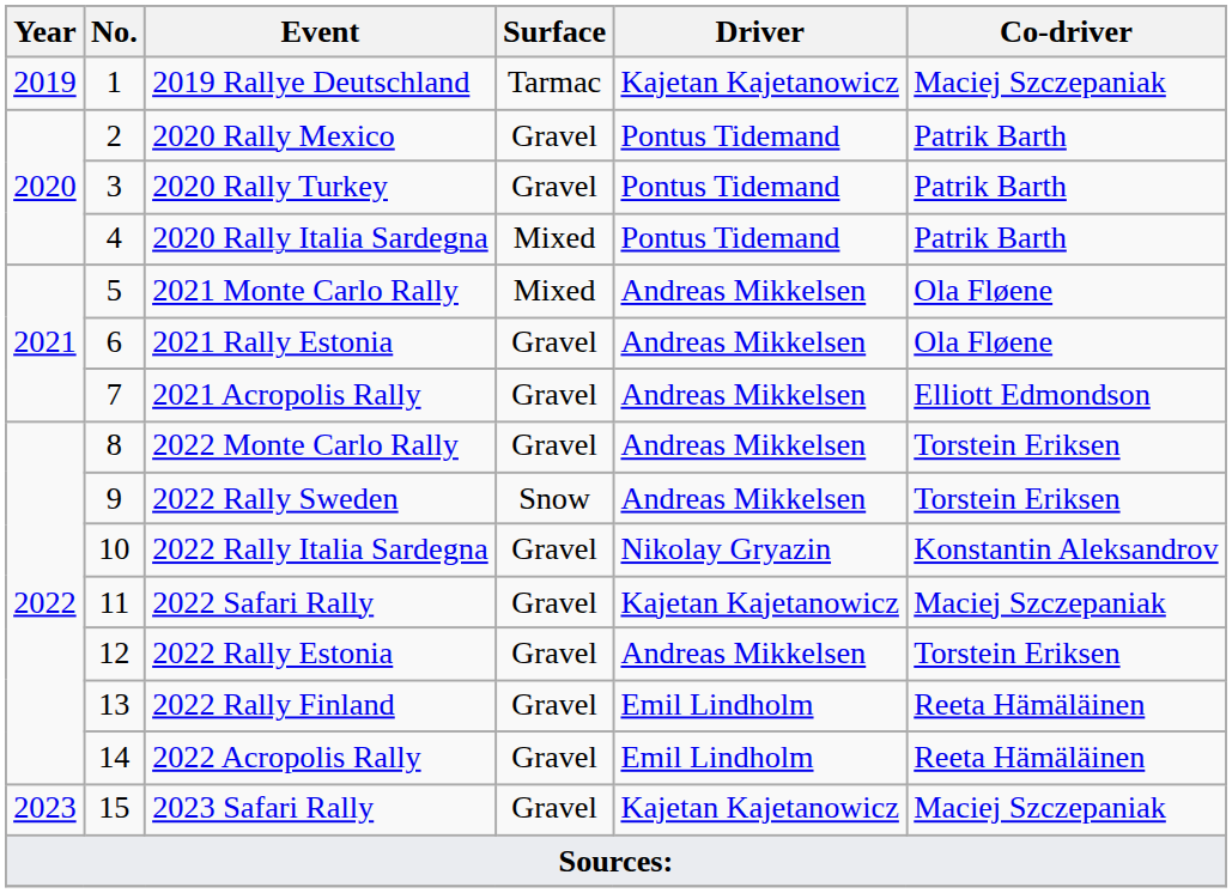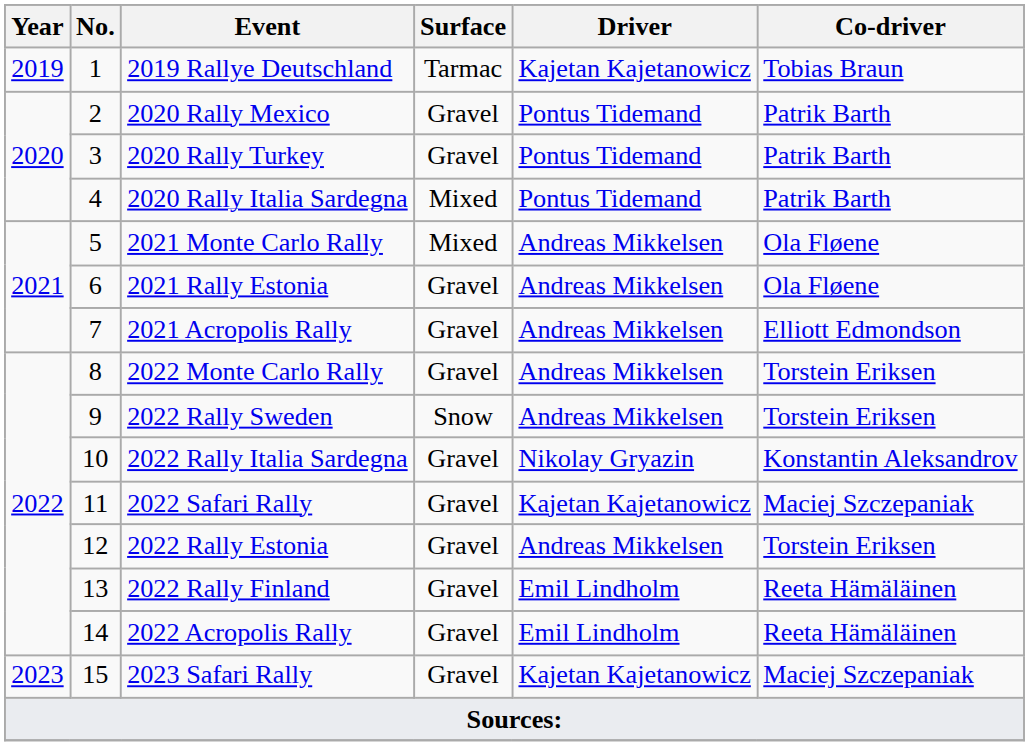 <table class="wikitable" style="font-size: 85%; ">
 <tr>
 <th>Year</th>
 <th>No.</th>
 <th>Event</th>
 <th>Surface</th>
 <th>Driver</th>
 <th>Co-driver</th>
 </tr>
 <tr>
 <td align="center" rowspan="1"><a href='#'>2019</a></td>
 <td align="center">1</td>
 <td> <a href='#'>2019 Rallye Deutschland</a></td>
 <td align="center">Tarmac</td>
 <td> <a href='#'>Kajetan Kajetanowicz</a></td>
-<td> <a href='#'>Maciej Szczepaniak</a></td>
+<td> <a href='#'>Tobias Braun</a></td>
 </tr>
 <tr>
 <td align="center" rowspan="3"><a href='#'>2020</a></td>
 <td align="center">2</td>
 <td> <a href='#'>2020 Rally Mexico</a></td>
 <td align="center">Gravel</td>
 <td> <a href='#'>Pontus Tidemand</a></td>
 <td> <a href='#'>Patrik Barth</a></td>
 </tr>
 <tr>
 <td align="center">3</td>
 <td> <a href='#'>2020 Rally Turkey</a></td>
 <td align="center">Gravel</td>
 <td> <a href='#'>Pontus Tidemand</a></td>
 <td> <a href='#'>Patrik Barth</a></td>
 </tr>
 <tr>
 <td align="center">4</td>
 <td> <a href='#'>2020 Rally Italia Sardegna</a></td>
 <td align="center">Mixed</td>
 <td> <a href='#'>Pontus Tidemand</a></td>
 <td> <a href='#'>Patrik Barth</a></td>
 </tr>
 <tr>
 <td align="center" rowspan="3"><a href='#'>2021</a></td>
 <td align="center">5</td>
 <td> <a href='#'>2021 Monte Carlo Rally</a></td>
 <td align="center">Mixed</td>
 <td> <a href='#'>Andreas Mikkelsen</a></td>
 <td> <a href='#'>Ola Fløene</a></td>
 </tr>
 <tr>
 <td align="center">6</td>
 <td> <a href='#'>2021 Rally Estonia</a></td>
 <td align="center">Gravel</td>
 <td> <a href='#'>Andreas Mikkelsen</a></td>
 <td> <a href='#'>Ola Fløene</a></td>
 </tr>
 <tr>
 <td align="center">7</td>
 <td> <a href='#'>2021 Acropolis Rally</a></td>
 <td align="center">Gravel</td>
 <td> <a href='#'>Andreas Mikkelsen</a></td>
 <td> <a href='#'>Elliott Edmondson</a></td>
 </tr>
 <tr>
 <td align="center" rowspan="7"><a href='#'>2022</a></td>
 <td align="center">8</td>
 <td> <a href='#'>2022 Monte Carlo Rally</a></td>
 <td align="center">Gravel</td>
 <td> <a href='#'>Andreas Mikkelsen</a></td>
 <td> <a href='#'>Torstein Eriksen</a></td>
 </tr>
 <tr>
 <td align="center">9</td>
 <td> <a href='#'>2022 Rally Sweden</a></td>
 <td align="center">Snow</td>
 <td> <a href='#'>Andreas Mikkelsen</a></td>
 <td> <a href='#'>Torstein Eriksen</a></td>
 </tr>
 <tr>
 <td align="center">10</td>
 <td> <a href='#'>2022 Rally Italia Sardegna</a></td>
 <td align="center">Gravel</td>
 <td> <a href='#'>Nikolay Gryazin</a></td>
 <td> <a href='#'>Konstantin Aleksandrov</a></td>
 </tr>
 <tr>
 <td align="center">11</td>
 <td> <a href='#'>2022 Safari Rally</a></td>
 <td align="center">Gravel</td>
 <td> <a href='#'>Kajetan Kajetanowicz</a></td>
 <td> <a href='#'>Maciej Szczepaniak</a></td>
 </tr>
 <tr>
 <td align="center">12</td>
 <td> <a href='#'>2022 Rally Estonia</a></td>
 <td align="center">Gravel</td>
 <td> <a href='#'>Andreas Mikkelsen</a></td>
 <td> <a href='#'>Torstein Eriksen</a></td>
 </tr>
 <tr>
 <td align="center">13</td>
 <td> <a href='#'>2022 Rally Finland</a></td>
 <td align="center">Gravel</td>
 <td> <a href='#'>Emil Lindholm</a></td>
 <td> <a href='#'>Reeta Hämäläinen</a></td>
 </tr>
 <tr>
 <td align="center">14</td>
 <td> <a href='#'>2022 Acropolis Rally</a></td>
 <td align="center">Gravel</td>
 <td> <a href='#'>Emil Lindholm</a></td>
 <td> <a href='#'>Reeta Hämäläinen</a></td>
 </tr>
 <tr>
 <td align="center" rowspan="1"><a href='#'>2023</a></td>
 <td align="center">15</td>
 <td> <a href='#'>2023 Safari Rally</a></td>
 <td align="center">Gravel</td>
 <td> <a href='#'>Kajetan Kajetanowicz</a></td>
 <td> <a href='#'>Maciej Szczepaniak</a></td>
 </tr>
 <tr>
 <td colspan="6" style="background-color:#EAECF0;text-align:center"><strong>Sources:</strong></td>
 </tr>
 <tr>
 </tr>
 </table>
